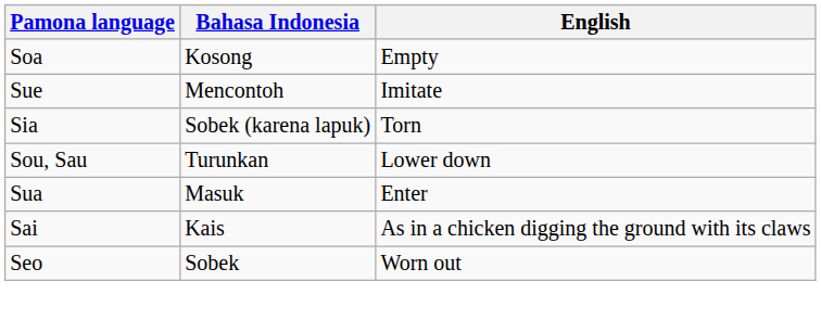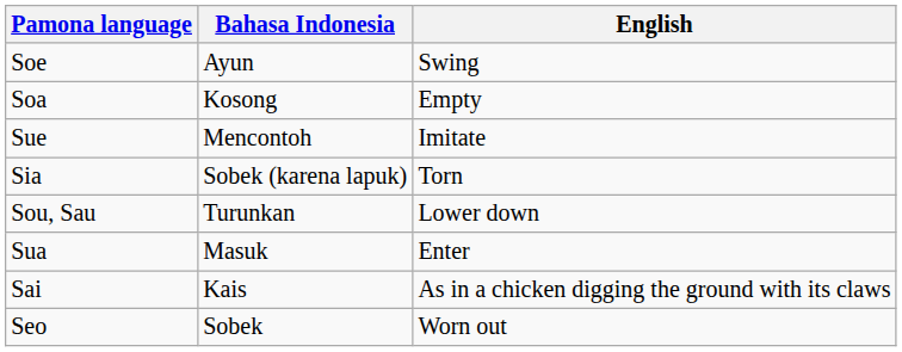 <table class="wikitable">
 <tr>
 <th><a href='#'>Pamona language</a></th>
 <th><a href='#'>Bahasa Indonesia</a></th>
 <th>English</th>
+</tr>
+<tr>
+<td>Soe</td>
+<td>Ayun</td>
+<td>Swing</td>
 </tr>
 <tr>
 <td>Soa</td>
 <td>Kosong</td>
 <td>Empty</td>
 </tr>
 <tr>
 <td>Sue</td>
 <td>Mencontoh</td>
 <td>Imitate</td>
 </tr>
 <tr>
 <td>Sia</td>
 <td>Sobek (karena lapuk)</td>
 <td>Torn</td>
 </tr>
 <tr>
 <td>Sou, Sau</td>
 <td>Turunkan</td>
 <td>Lower down</td>
 </tr>
 <tr>
 <td>Sua</td>
 <td>Masuk</td>
 <td>Enter</td>
 </tr>
 <tr>
 <td>Sai</td>
 <td>Kais</td>
 <td>As in a chicken digging the ground with its claws</td>
 </tr>
 <tr>
 <td>Seo</td>
 <td>Sobek</td>
 <td>Worn out</td>
 </tr>
 </table>
